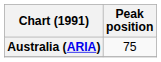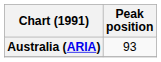 <table class="wikitable sortable plainrowheaders" style="text-align:center;">
 <tr>
 <th scope="col">Chart (1991)</th>
 <th scope="col">Peak<br>position</th>
 </tr>
 <tr>
 <th scope="row">Australia (<a href='#'>ARIA</a>)</th>
-<td>75</td>
+<td>93</td>
 </tr>
 <tr>
 </tr>
 <tr>
 </tr>
 <tr>
 </tr>
 </table>
